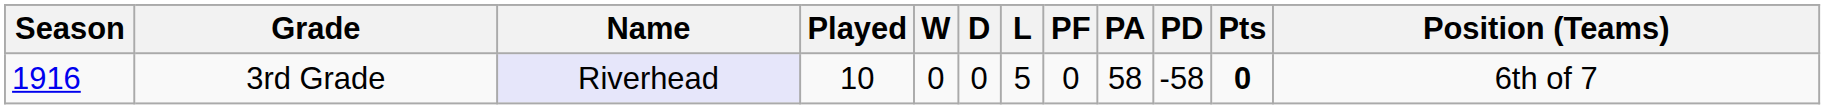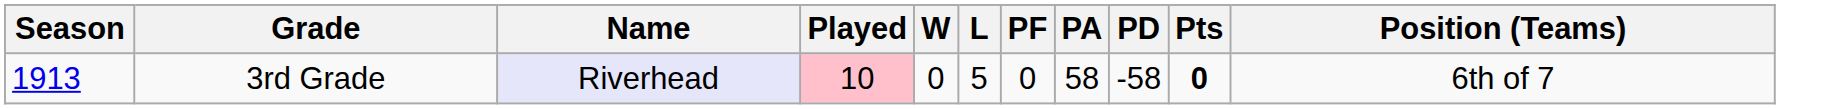 <table class="wikitable" style="text-align:center;">
 <tr>
 <th width=60>Season</th>
 <th width=180 abbr="Grade">Grade</th>
 <th width=150 abbr="Name">Name</th>
 <th width=15 abbr="Played">Played</th>
 <th width=15 abbr="Won">W</th>
-<th width=15 abbr="Drawn">D</th>
 <th width=15 abbr="Lost">L</th>
 <th width=20 abbr="Points for">PF</th>
 <th width=20 abbr="Points against">PA</th>
 <th width=20 abbr="Points difference">PD</th>
 <th width=20 abbr="Points">Pts</th>
 <th width=275>Position (Teams)</th>
 </tr>
 <tr>
-<td style="text-align:left;"><a href='#'>1916</a></td>
+<td style="text-align:left;"><a href='#'>1913</a></td>
 <td>3rd Grade</td>
 <td style="background: lavender;">Riverhead</td>
-<td>10</td>
-<td>0</td>
+<td style="background: pink;">10</td>
 <td>0</td>
 <td>5</td>
 <td>0</td>
 <td>58</td>
 <td>-58</td>
 <td><strong>0</strong></td>
 <td>6th of 7</td>
 </tr>
 </table>
